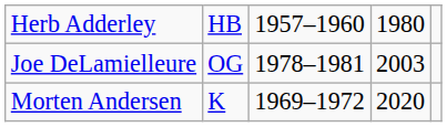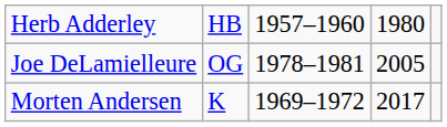 <table class="wikitable">
 <tr>
 <td><a href='#'>Herb Adderley</a></td>
 <td><a href='#'>HB</a></td>
 <td>1957–1960</td>
 <td>1980</td>
 <td></td>
 </tr>
 <tr>
 <td><a href='#'>Joe DeLamielleure</a></td>
 <td><a href='#'>OG</a></td>
 <td>1978–1981</td>
-<td>2003</td>
+<td>2005</td>
 <td></td>
 </tr>
 <tr>
 <td><a href='#'>Morten Andersen</a></td>
 <td><a href='#'>K</a></td>
 <td>1969–1972</td>
-<td>2020</td>
+<td>2017</td>
 <td></td>
 </tr>
 </table>
